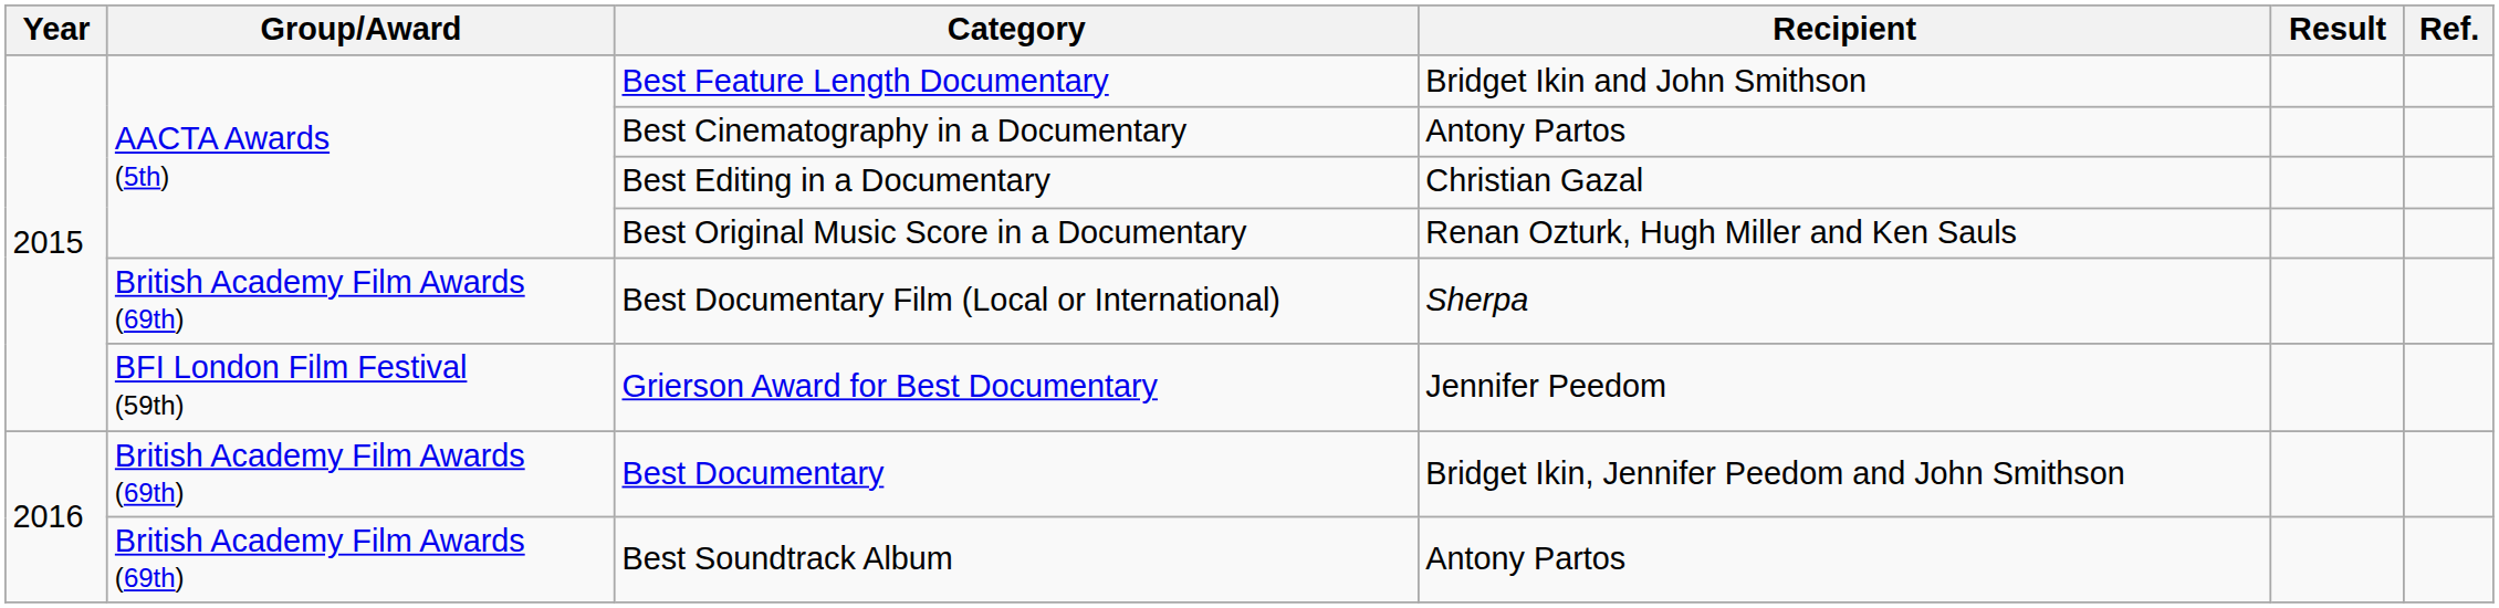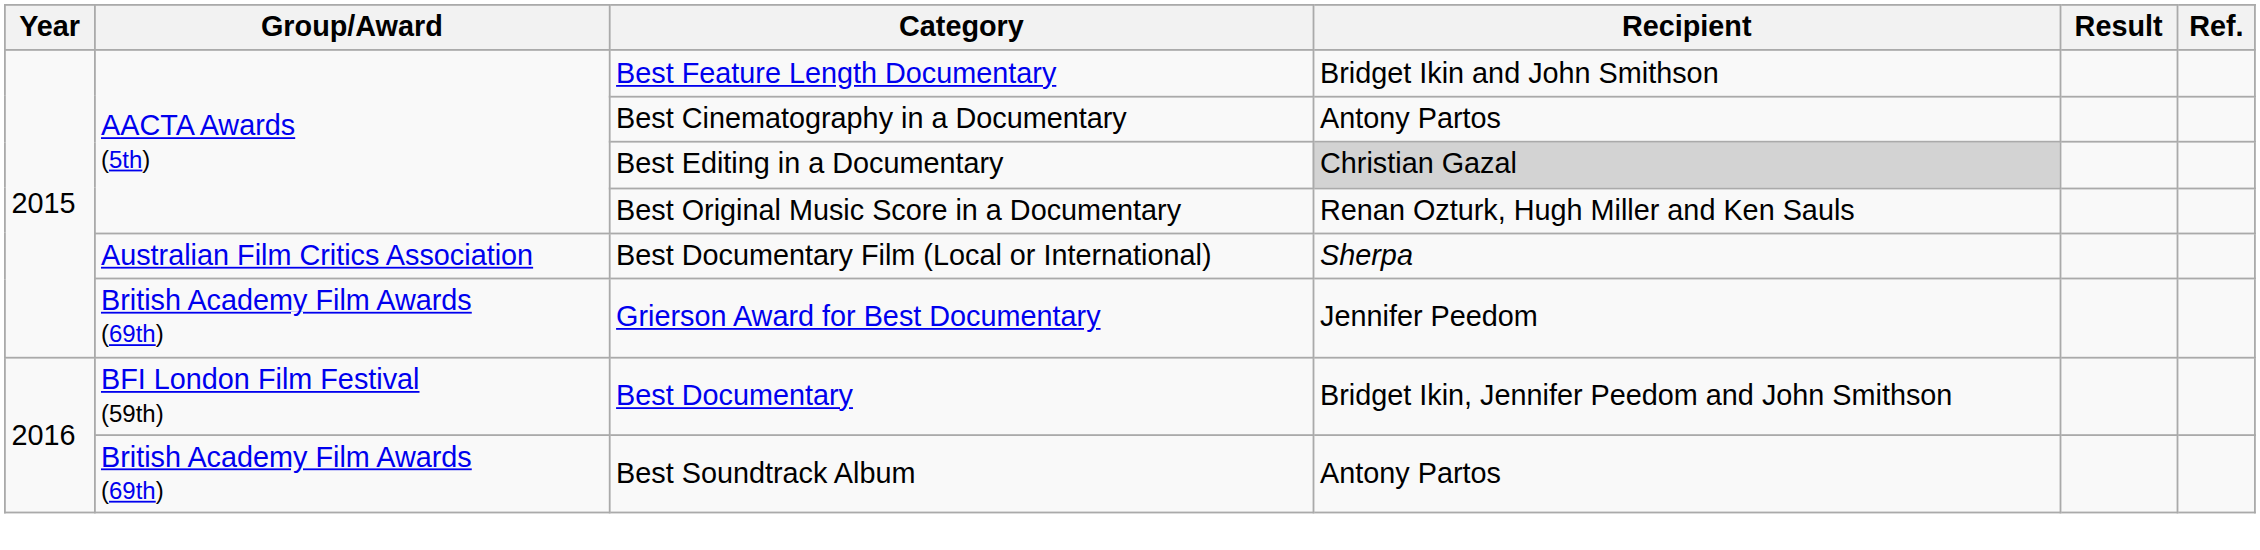 <table class="wikitable sortable" style="width: 99%;">
 <tr>
 <th>Year</th>
 <th>Group/Award</th>
 <th>Category</th>
 <th>Recipient</th>
 <th>Result</th>
 <th scope="col" class="unsortable">Ref.</th>
 </tr>
 <tr>
 <td rowspan="6">2015</td>
 <td rowspan="4"><a href='#'>AACTA Awards</a><br><small>(<a href='#'>5th</a>)</small></td>
 <td><a href='#'>Best Feature Length Documentary</a></td>
 <td>Bridget Ikin and John Smithson</td>
 <td></td>
 <td align="center"></td>
 </tr>
 <tr>
 <td>Best Cinematography in a Documentary</td>
 <td>Antony Partos</td>
 <td></td>
 <td align="center"></td>
 </tr>
 <tr>
 <td>Best Editing in a Documentary</td>
-<td>Christian Gazal</td>
+<td style="background: lightgrey;">Christian Gazal</td>
 <td></td>
 <td align="center"></td>
 </tr>
 <tr>
 <td>Best Original Music Score in a Documentary</td>
 <td>Renan Ozturk, Hugh Miller and Ken Sauls</td>
 <td></td>
 <td align="center"></td>
 </tr>
 <tr>
-<td><a href='#'>British Academy Film Awards</a><br><small>(<a href='#'>69th</a>)</small></td>
+<td><a href='#'>Australian Film Critics Association</a></td>
 <td>Best Documentary Film (Local or International)</td>
 <td><em>Sherpa</em></td>
 <td></td>
 <td style="text-align:center;"></td>
 </tr>
 <tr>
-<td><a href='#'>BFI London Film Festival</a><br><small>(59th)</small></td>
+<td><a href='#'>British Academy Film Awards</a><br><small>(<a href='#'>69th</a>)</small></td>
 <td><a href='#'>Grierson Award for Best Documentary</a></td>
 <td>Jennifer Peedom</td>
 <td></td>
 <td align="center"></td>
 </tr>
 <tr>
 <td rowspan="2">2016</td>
-<td><a href='#'>British Academy Film Awards</a><br><small>(<a href='#'>69th</a>)</small></td>
+<td><a href='#'>BFI London Film Festival</a><br><small>(59th)</small></td>
 <td><a href='#'>Best Documentary</a></td>
 <td>Bridget Ikin, Jennifer Peedom and John Smithson</td>
 <td></td>
 <td align="center"></td>
 </tr>
 <tr>
 <td><a href='#'>British Academy Film Awards</a><br><small>(<a href='#'>69th</a>)</small></td>
 <td>Best Soundtrack Album</td>
 <td>Antony Partos</td>
 <td></td>
 <td align="center"></td>
 </tr>
 </table>
